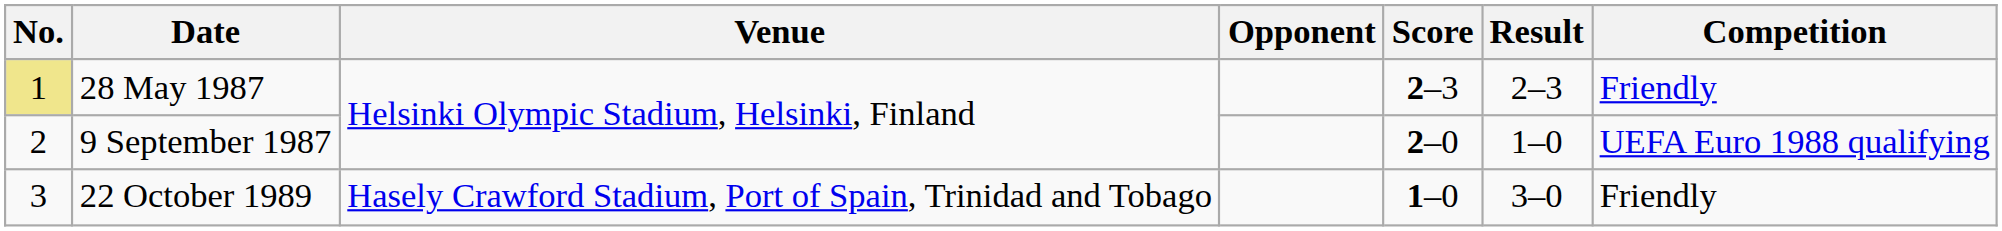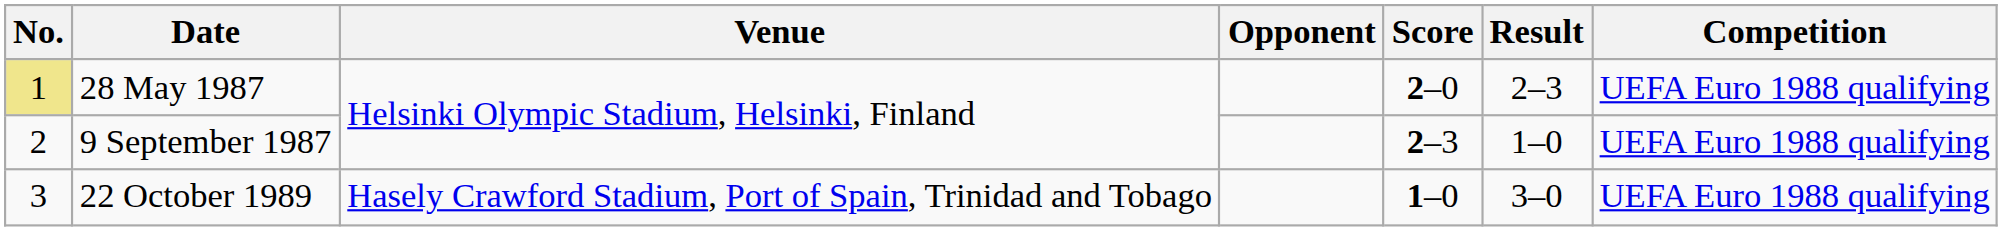 <table class="wikitable sortable">
 <tr>
 <th scope=col>No.</th>
 <th scope=col>Date</th>
 <th scope=col>Venue</th>
 <th scope=col>Opponent</th>
 <th scope=col>Score</th>
 <th scope=col>Result</th>
 <th scope=col>Competition</th>
 </tr>
 <tr>
 <td align=center style="background: khaki;">1</td>
 <td>28 May 1987</td>
 <td rowspan=2><a href='#'>Helsinki Olympic Stadium</a>, <a href='#'>Helsinki</a>, Finland</td>
 <td></td>
-<td align=center><strong>2</strong>–3</td>
+<td align=center><strong>2</strong>–0</td>
 <td align=center>2–3</td>
-<td><a href='#'>Friendly</a></td>
+<td><a href='#'>UEFA Euro 1988 qualifying</a></td>
 </tr>
 <tr>
 <td align=center>2</td>
 <td>9 September 1987</td>
 <td></td>
-<td align=center><strong>2</strong>–0</td>
+<td align=center><strong>2</strong>–3</td>
 <td align=center>1–0</td>
 <td><a href='#'>UEFA Euro 1988 qualifying</a></td>
 </tr>
 <tr>
 <td align=center>3</td>
 <td>22 October 1989</td>
 <td><a href='#'>Hasely Crawford Stadium</a>, <a href='#'>Port of Spain</a>, Trinidad and Tobago</td>
 <td></td>
 <td align=center><strong>1</strong>–0</td>
 <td align=center>3–0</td>
-<td>Friendly</td>
+<td><a href='#'>UEFA Euro 1988 qualifying</a></td>
 </tr>
 </table>
